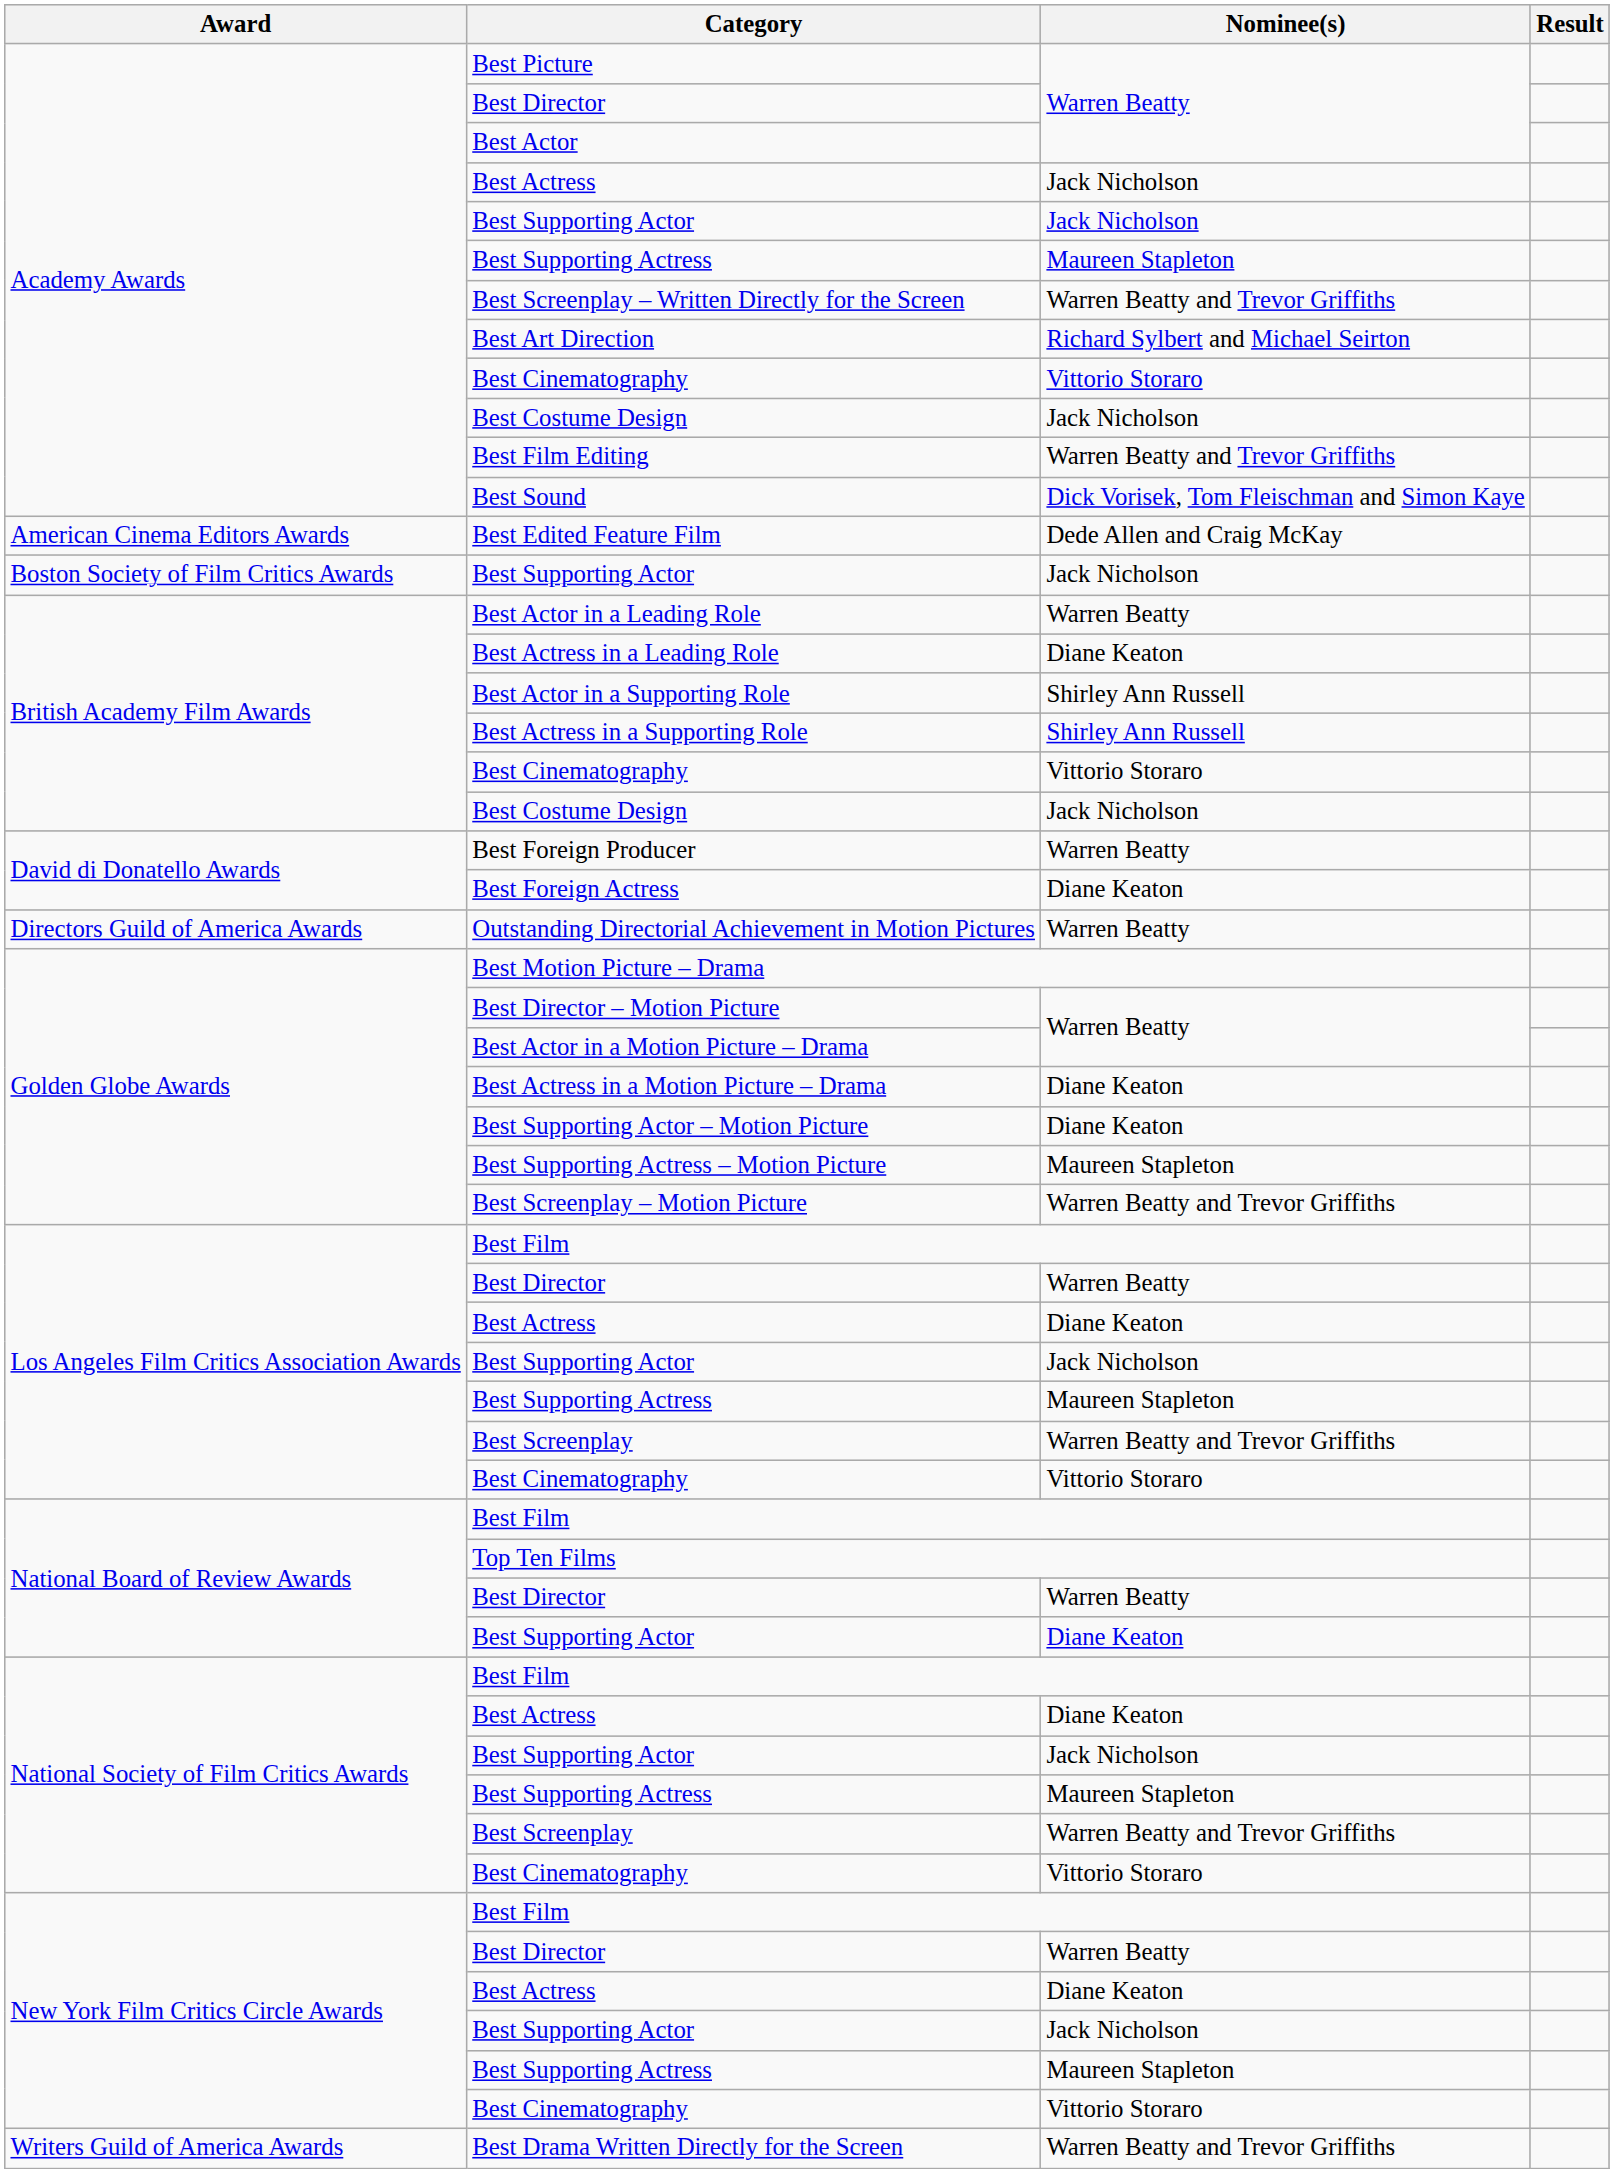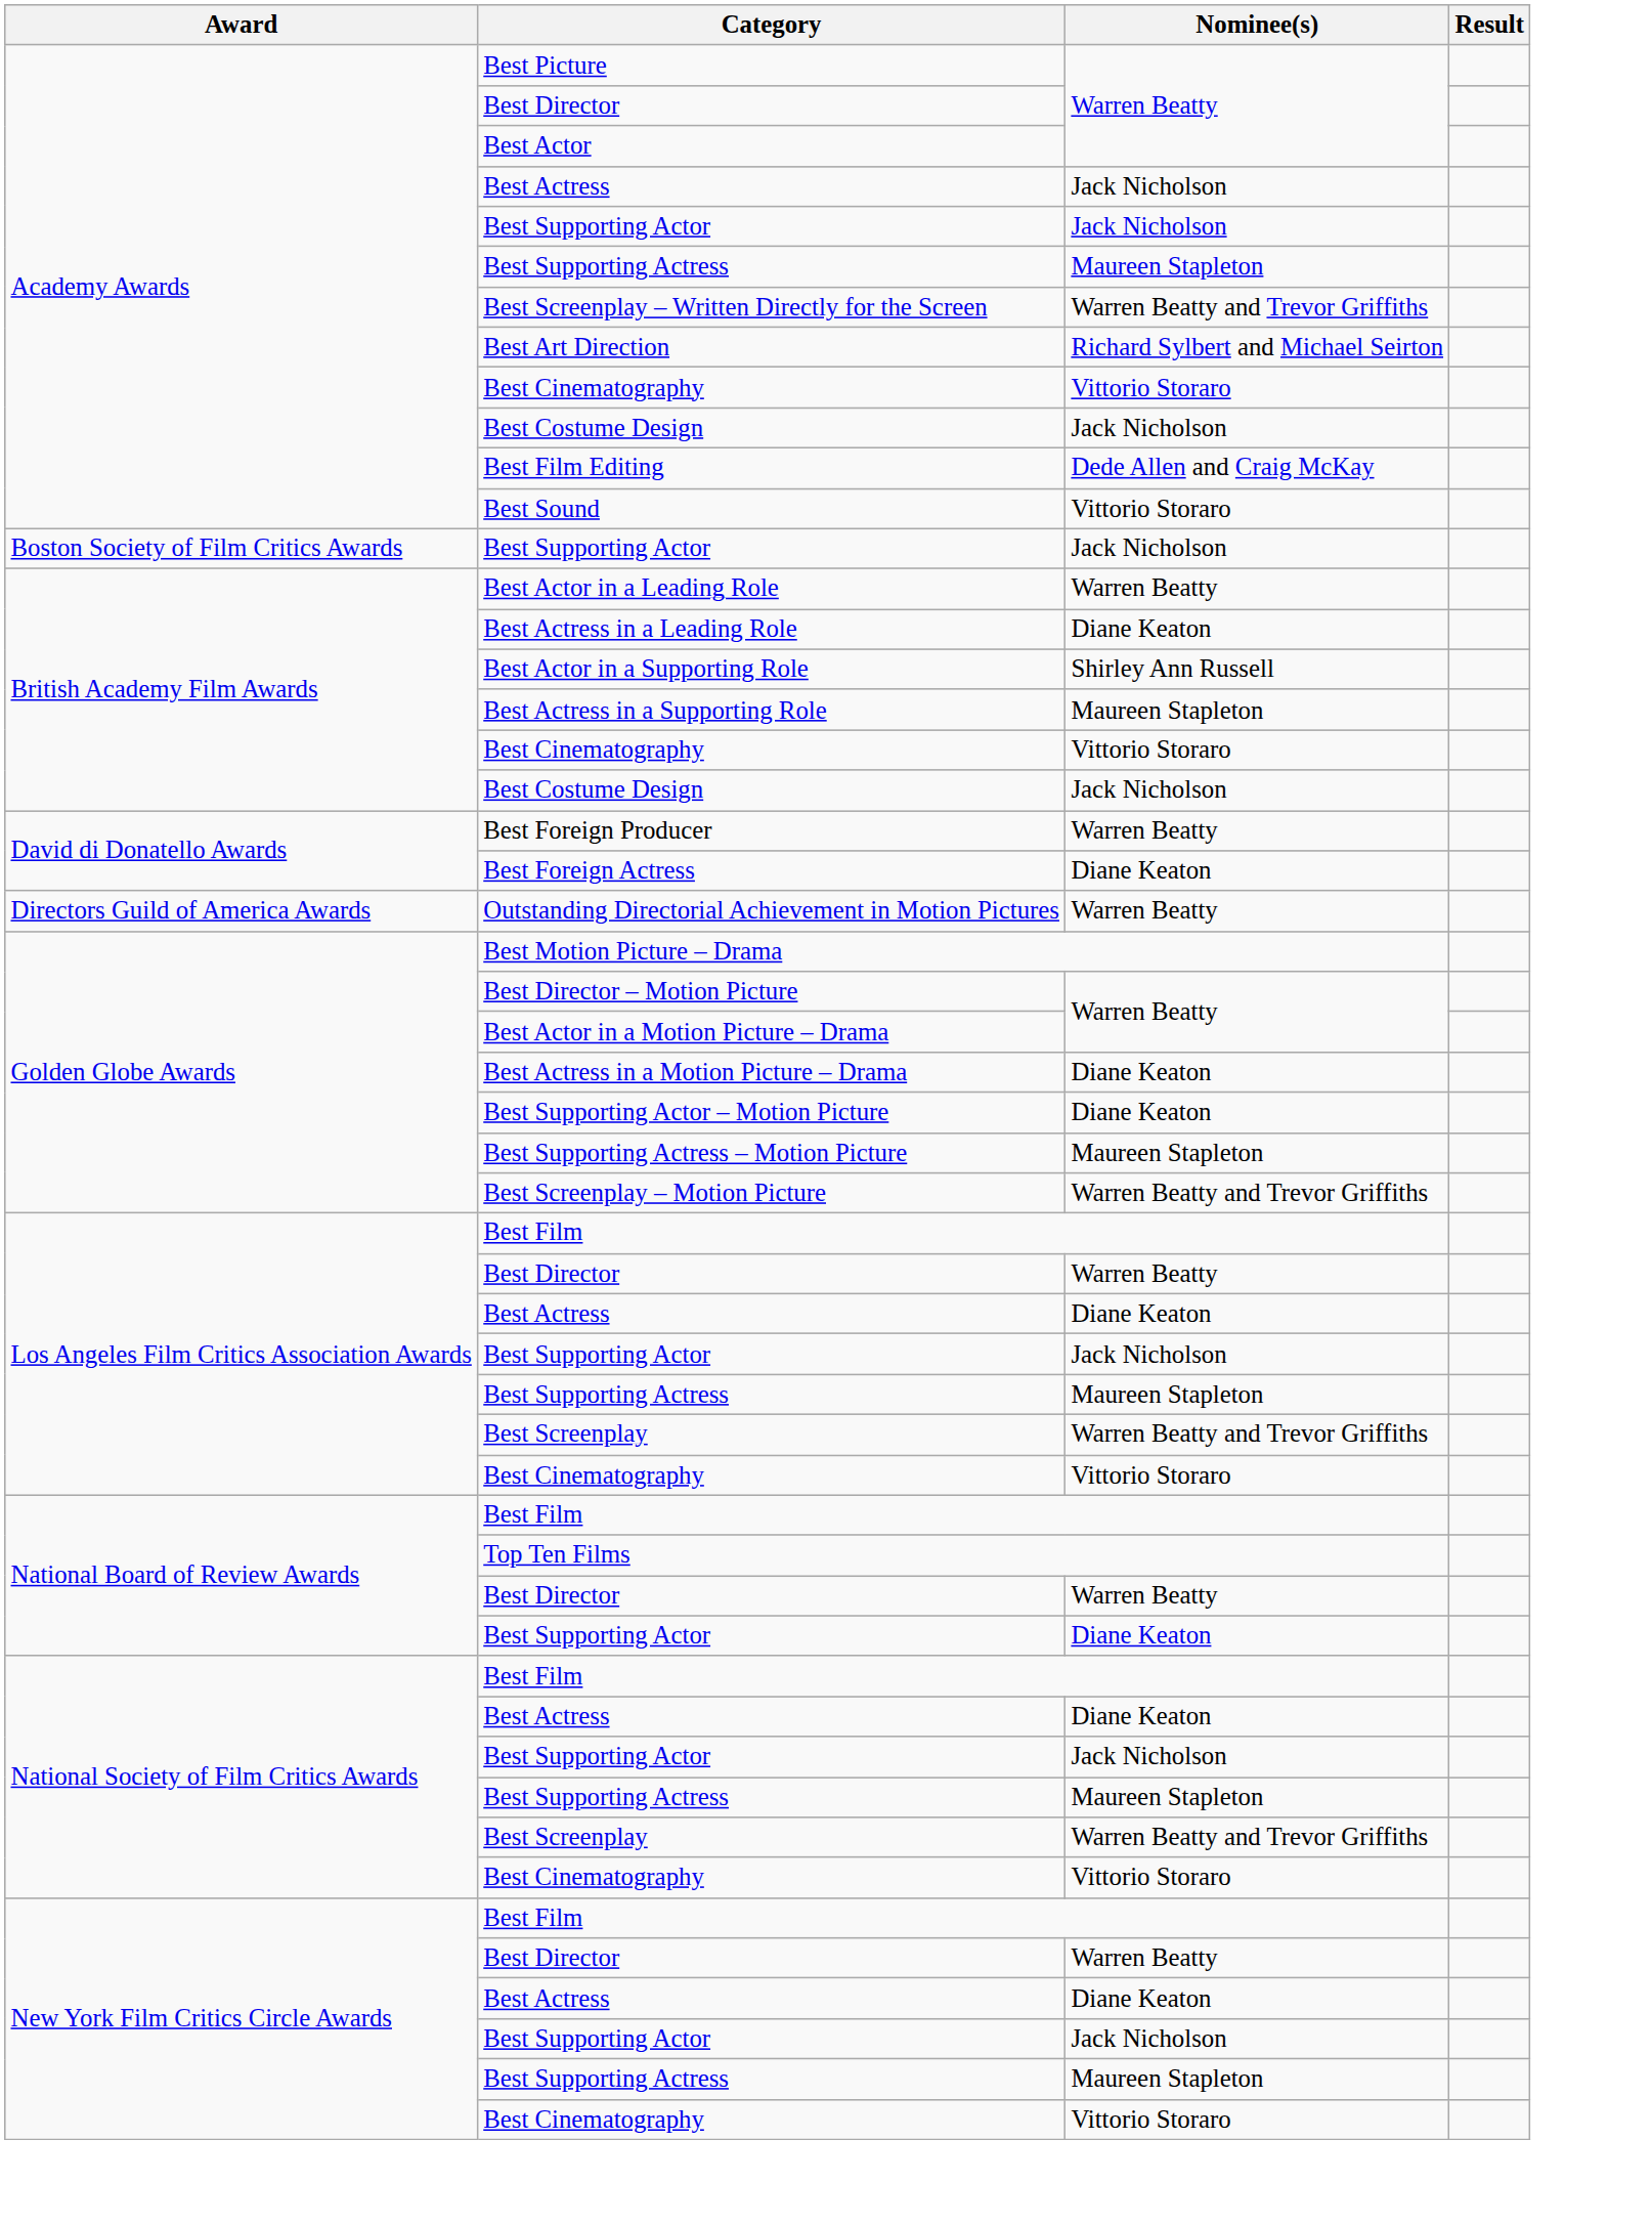 <table class="wikitable plainrowheaders">
 <tr>
 <th>Award</th>
 <th>Category</th>
 <th>Nominee(s)</th>
 <th>Result</th>
 </tr>
 <tr>
 <td rowspan="12"><a href='#'>Academy Awards</a></td>
 <td><a href='#'>Best Picture</a></td>
 <td rowspan="3"><a href='#'>Warren Beatty</a></td>
 <td></td>
 </tr>
 <tr>
 <td><a href='#'>Best Director</a></td>
 <td></td>
 </tr>
 <tr>
 <td><a href='#'>Best Actor</a></td>
 <td></td>
 </tr>
 <tr>
 <td><a href='#'>Best Actress</a></td>
 <td>Jack Nicholson</td>
 <td></td>
 </tr>
 <tr>
 <td><a href='#'>Best Supporting Actor</a></td>
 <td><a href='#'>Jack Nicholson</a></td>
 <td></td>
 </tr>
 <tr>
 <td><a href='#'>Best Supporting Actress</a></td>
 <td><a href='#'>Maureen Stapleton</a></td>
 <td></td>
 </tr>
 <tr>
 <td><a href='#'>Best Screenplay – Written Directly for the Screen</a></td>
 <td>Warren Beatty and <a href='#'>Trevor Griffiths</a></td>
 <td></td>
 </tr>
 <tr>
 <td><a href='#'>Best Art Direction</a></td>
 <td><a href='#'>Richard Sylbert</a> and <a href='#'>Michael Seirton</a></td>
 <td></td>
 </tr>
 <tr>
 <td><a href='#'>Best Cinematography</a></td>
 <td><a href='#'>Vittorio Storaro</a></td>
 <td></td>
 </tr>
 <tr>
 <td><a href='#'>Best Costume Design</a></td>
 <td>Jack Nicholson</td>
 <td></td>
 </tr>
 <tr>
 <td><a href='#'>Best Film Editing</a></td>
-<td>Warren Beatty and <a href='#'>Trevor Griffiths</a></td>
+<td><a href='#'>Dede Allen</a> and <a href='#'>Craig McKay</a></td>
 <td></td>
 </tr>
 <tr>
 <td><a href='#'>Best Sound</a></td>
-<td><a href='#'>Dick Vorisek</a>, <a href='#'>Tom Fleischman</a> and <a href='#'>Simon Kaye</a></td>
-<td></td>
-</tr>
-<tr>
-<td><a href='#'>American Cinema Editors Awards</a></td>
-<td><a href='#'>Best Edited Feature Film</a></td>
-<td>Dede Allen and Craig McKay</td>
+<td>Vittorio Storaro</td>
 <td></td>
 </tr>
 <tr>
 <td><a href='#'>Boston Society of Film Critics Awards</a></td>
 <td><a href='#'>Best Supporting Actor</a></td>
 <td>Jack Nicholson</td>
 <td></td>
 </tr>
 <tr>
 <td rowspan="6"><a href='#'>British Academy Film Awards</a></td>
 <td><a href='#'>Best Actor in a Leading Role</a></td>
 <td>Warren Beatty</td>
 <td></td>
 </tr>
 <tr>
 <td><a href='#'>Best Actress in a Leading Role</a></td>
 <td>Diane Keaton</td>
 <td></td>
 </tr>
 <tr>
 <td><a href='#'>Best Actor in a Supporting Role</a></td>
 <td>Shirley Ann Russell</td>
 <td></td>
 </tr>
 <tr>
 <td><a href='#'>Best Actress in a Supporting Role</a></td>
-<td><a href='#'>Shirley Ann Russell</a></td>
+<td>Maureen Stapleton</td>
 <td></td>
 </tr>
 <tr>
 <td><a href='#'>Best Cinematography</a></td>
 <td>Vittorio Storaro</td>
 <td></td>
 </tr>
 <tr>
 <td><a href='#'>Best Costume Design</a></td>
 <td>Jack Nicholson</td>
 <td></td>
 </tr>
 <tr>
 <td rowspan="2"><a href='#'>David di Donatello Awards</a></td>
 <td>Best Foreign Producer</td>
 <td>Warren Beatty</td>
 <td></td>
 </tr>
 <tr>
 <td><a href='#'>Best Foreign Actress</a></td>
 <td>Diane Keaton</td>
 <td></td>
 </tr>
 <tr>
 <td><a href='#'>Directors Guild of America Awards</a></td>
 <td><a href='#'>Outstanding Directorial Achievement in Motion Pictures</a></td>
 <td>Warren Beatty</td>
 <td></td>
 </tr>
 <tr>
 <td rowspan="7"><a href='#'>Golden Globe Awards</a></td>
 <td colspan="2"><a href='#'>Best Motion Picture – Drama</a></td>
 <td></td>
 </tr>
 <tr>
 <td><a href='#'>Best Director – Motion Picture</a></td>
 <td rowspan="2">Warren Beatty</td>
 <td></td>
 </tr>
 <tr>
 <td><a href='#'>Best Actor in a Motion Picture – Drama</a></td>
 <td></td>
 </tr>
 <tr>
 <td><a href='#'>Best Actress in a Motion Picture – Drama</a></td>
 <td>Diane Keaton</td>
 <td></td>
 </tr>
 <tr>
 <td><a href='#'>Best Supporting Actor – Motion Picture</a></td>
 <td>Diane Keaton</td>
 <td></td>
 </tr>
 <tr>
 <td><a href='#'>Best Supporting Actress – Motion Picture</a></td>
 <td>Maureen Stapleton</td>
 <td></td>
 </tr>
 <tr>
 <td><a href='#'>Best Screenplay – Motion Picture</a></td>
 <td>Warren Beatty and Trevor Griffiths</td>
 <td></td>
 </tr>
 <tr>
 <td rowspan="7"><a href='#'>Los Angeles Film Critics Association Awards</a></td>
 <td colspan="2"><a href='#'>Best Film</a></td>
 <td></td>
 </tr>
 <tr>
 <td><a href='#'>Best Director</a></td>
 <td>Warren Beatty</td>
 <td></td>
 </tr>
 <tr>
 <td><a href='#'>Best Actress</a></td>
 <td>Diane Keaton</td>
 <td></td>
 </tr>
 <tr>
 <td><a href='#'>Best Supporting Actor</a></td>
 <td>Jack Nicholson</td>
 <td></td>
 </tr>
 <tr>
 <td><a href='#'>Best Supporting Actress</a></td>
 <td>Maureen Stapleton</td>
 <td></td>
 </tr>
 <tr>
 <td><a href='#'>Best Screenplay</a></td>
 <td>Warren Beatty and Trevor Griffiths</td>
 <td></td>
 </tr>
 <tr>
 <td><a href='#'>Best Cinematography</a></td>
 <td>Vittorio Storaro</td>
 <td></td>
 </tr>
 <tr>
 <td rowspan="4"><a href='#'>National Board of Review Awards</a></td>
 <td colspan="2"><a href='#'>Best Film</a></td>
 <td></td>
 </tr>
 <tr>
 <td colspan="2"><a href='#'>Top Ten Films</a></td>
 <td></td>
 </tr>
 <tr>
 <td><a href='#'>Best Director</a></td>
 <td>Warren Beatty</td>
 <td></td>
 </tr>
 <tr>
 <td><a href='#'>Best Supporting Actor</a></td>
 <td><a href='#'>Diane Keaton</a></td>
 <td></td>
 </tr>
 <tr>
 <td rowspan="6"><a href='#'>National Society of Film Critics Awards</a></td>
 <td colspan="2"><a href='#'>Best Film</a></td>
 <td></td>
 </tr>
 <tr>
 <td><a href='#'>Best Actress</a></td>
 <td>Diane Keaton</td>
 <td></td>
 </tr>
 <tr>
 <td><a href='#'>Best Supporting Actor</a></td>
 <td>Jack Nicholson</td>
 <td></td>
 </tr>
 <tr>
 <td><a href='#'>Best Supporting Actress</a></td>
 <td>Maureen Stapleton</td>
 <td></td>
 </tr>
 <tr>
 <td><a href='#'>Best Screenplay</a></td>
 <td>Warren Beatty and Trevor Griffiths</td>
 <td></td>
 </tr>
 <tr>
 <td><a href='#'>Best Cinematography</a></td>
 <td>Vittorio Storaro</td>
 <td></td>
 </tr>
 <tr>
 <td rowspan="6"><a href='#'>New York Film Critics Circle Awards</a></td>
 <td colspan="2"><a href='#'>Best Film</a></td>
 <td></td>
 </tr>
 <tr>
 <td><a href='#'>Best Director</a></td>
 <td>Warren Beatty</td>
 <td></td>
 </tr>
 <tr>
 <td><a href='#'>Best Actress</a></td>
 <td>Diane Keaton</td>
 <td></td>
 </tr>
 <tr>
 <td><a href='#'>Best Supporting Actor</a></td>
 <td>Jack Nicholson</td>
 <td></td>
 </tr>
 <tr>
 <td><a href='#'>Best Supporting Actress</a></td>
 <td>Maureen Stapleton</td>
 <td></td>
 </tr>
 <tr>
 <td><a href='#'>Best Cinematography</a></td>
 <td>Vittorio Storaro</td>
 <td></td>
 </tr>
-<tr>
-<td><a href='#'>Writers Guild of America Awards</a></td>
-<td><a href='#'>Best Drama Written Directly for the Screen</a></td>
-<td>Warren Beatty and Trevor Griffiths</td>
-<td></td>
-</tr>
 </table>
